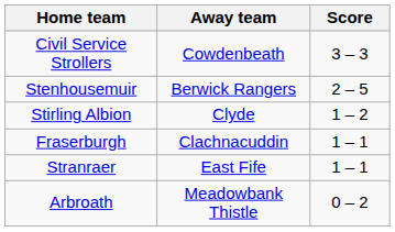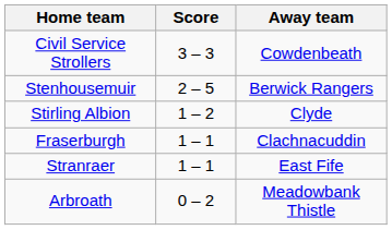 <table class="wikitable" style="text-align: center">
 <tr>
 <th width=140>Home team</th>
+<th width=70>Score</th>
 <th width=140>Away team</th>
-<th width=70>Score</th>
 </tr>
 <tr>
 <td><a href='#'>Civil Service Strollers</a></td>
+<td>3 – 3</td>
 <td><a href='#'>Cowdenbeath</a></td>
-<td>3 – 3</td>
 </tr>
 <tr>
 <td><a href='#'>Stenhousemuir</a></td>
+<td>2 – 5</td>
 <td><a href='#'>Berwick Rangers</a></td>
-<td>2 – 5</td>
 </tr>
 <tr>
 <td><a href='#'>Stirling Albion</a></td>
+<td>1 – 2</td>
 <td><a href='#'>Clyde</a></td>
-<td>1 – 2</td>
 </tr>
 <tr>
 <td><a href='#'>Fraserburgh</a></td>
+<td>1 – 1</td>
 <td><a href='#'>Clachnacuddin</a></td>
-<td>1 – 1</td>
 </tr>
 <tr>
 <td><a href='#'>Stranraer</a></td>
+<td>1 – 1</td>
 <td><a href='#'>East Fife</a></td>
-<td>1 – 1</td>
 </tr>
 <tr>
 <td><a href='#'>Arbroath</a></td>
+<td>0 – 2</td>
 <td><a href='#'>Meadowbank Thistle</a></td>
-<td>0 – 2</td>
 </tr>
 </table>
